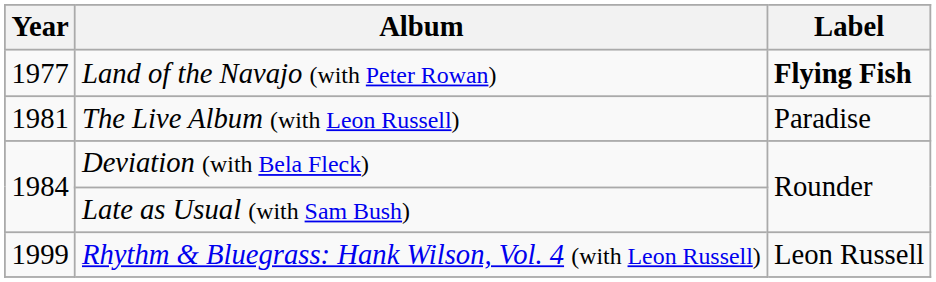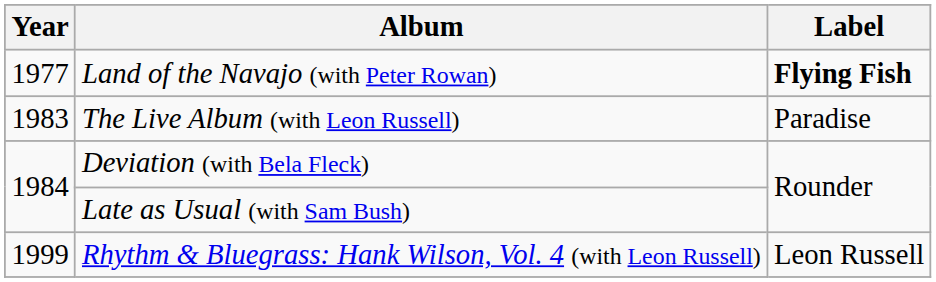 <table class="wikitable">
 <tr>
 <th>Year</th>
 <th>Album</th>
 <th>Label</th>
 </tr>
 <tr>
 <td>1977</td>
 <td><em>Land of the Navajo</em> <small>(with <a href='#'>Peter Rowan</a>)</small></td>
 <td><strong>Flying Fish</strong></td>
 </tr>
 <tr>
-<td>1981</td>
+<td>1983</td>
 <td><em>The Live Album</em> <small>(with <a href='#'>Leon Russell</a>)</small></td>
 <td>Paradise</td>
 </tr>
 <tr>
 <td rowspan="2">1984</td>
 <td><em>Deviation</em> <small>(with <a href='#'>Bela Fleck</a>)</small></td>
 <td rowspan="2">Rounder</td>
 </tr>
 <tr>
 <td><em>Late as Usual</em> <small>(with <a href='#'>Sam Bush</a>)</small></td>
 </tr>
 <tr>
 <td>1999</td>
 <td><em><a href='#'>Rhythm & Bluegrass: Hank Wilson, Vol. 4</a></em> <small>(with <a href='#'>Leon Russell</a>)</small></td>
 <td>Leon Russell</td>
 </tr>
 </table>
